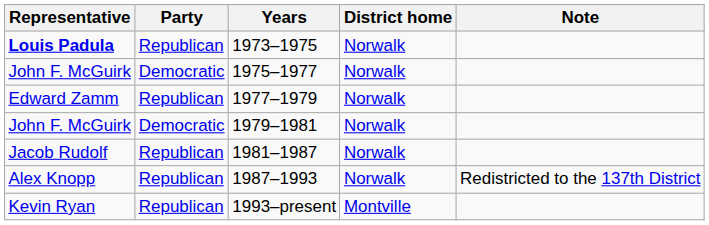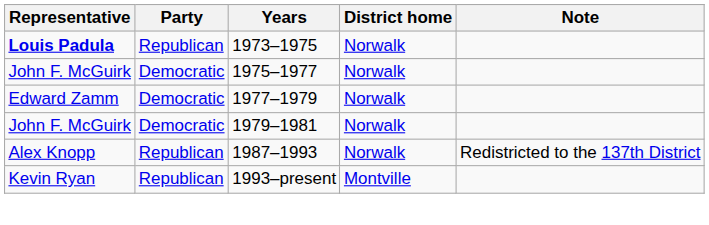 <table class=wikitable>
 <tr valign=bottom>
 <th>Representative</th>
 <th>Party</th>
 <th>Years</th>
 <th>District home</th>
 <th>Note</th>
 </tr>
 <tr>
 <td><strong><a href='#'>Louis Padula</a></strong></td>
 <td><a href='#'>Republican</a></td>
 <td>1973–1975</td>
 <td><a href='#'>Norwalk</a></td>
 <td></td>
 </tr>
 <tr>
 <td><a href='#'>John F. McGuirk</a></td>
 <td><a href='#'>Democratic</a></td>
 <td>1975–1977</td>
 <td><a href='#'>Norwalk</a></td>
 <td></td>
 </tr>
 <tr>
 <td><a href='#'>Edward Zamm</a></td>
-<td><a href='#'>Republican</a></td>
+<td><a href='#'>Democratic</a></td>
 <td>1977–1979</td>
 <td><a href='#'>Norwalk</a></td>
 <td></td>
 </tr>
 <tr>
 <td><a href='#'>John F. McGuirk</a></td>
 <td><a href='#'>Democratic</a></td>
 <td>1979–1981</td>
-<td><a href='#'>Norwalk</a></td>
-<td></td>
-</tr>
-<tr>
-<td><a href='#'>Jacob Rudolf</a></td>
-<td><a href='#'>Republican</a></td>
-<td>1981–1987</td>
 <td><a href='#'>Norwalk</a></td>
 <td></td>
 </tr>
 <tr>
 <td><a href='#'>Alex Knopp</a></td>
 <td><a href='#'>Republican</a></td>
 <td>1987–1993</td>
 <td><a href='#'>Norwalk</a></td>
 <td>Redistricted to the <a href='#'>137th District</a></td>
 </tr>
 <tr>
 <td><a href='#'>Kevin Ryan</a></td>
 <td><a href='#'>Republican</a></td>
 <td>1993–present</td>
 <td><a href='#'>Montville</a></td>
 <td></td>
 </tr>
 </table>
